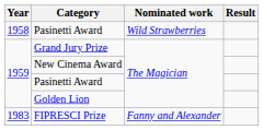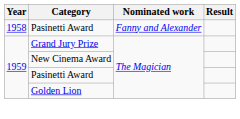 <table class="wikitable sortable">
 <tr>
 <th>Year</th>
 <th>Category</th>
 <th>Nominated work</th>
 <th>Result</th>
 </tr>
 <tr>
 <td><a href='#'>1958</a></td>
 <td>Pasinetti Award</td>
-<td><em><a href='#'>Wild Strawberries</a></em></td>
+<td><em><a href='#'>Fanny and Alexander</a></em></td>
 <td></td>
 </tr>
 <tr>
 <td rowspan=4><a href='#'>1959</a></td>
 <td><a href='#'>Grand Jury Prize</a></td>
 <td rowspan=4><em><a href='#'>The Magician</a></em></td>
 <td></td>
 </tr>
 <tr>
 <td>New Cinema Award</td>
 <td></td>
 </tr>
 <tr>
 <td>Pasinetti Award</td>
 <td></td>
 </tr>
 <tr>
 <td><a href='#'>Golden Lion</a></td>
 <td></td>
 </tr>
-<tr>
-<td><a href='#'>1983</a></td>
-<td><a href='#'>FIPRESCI Prize</a></td>
-<td><em><a href='#'>Fanny and Alexander</a></em></td>
-<td></td>
-</tr>
 </table>
